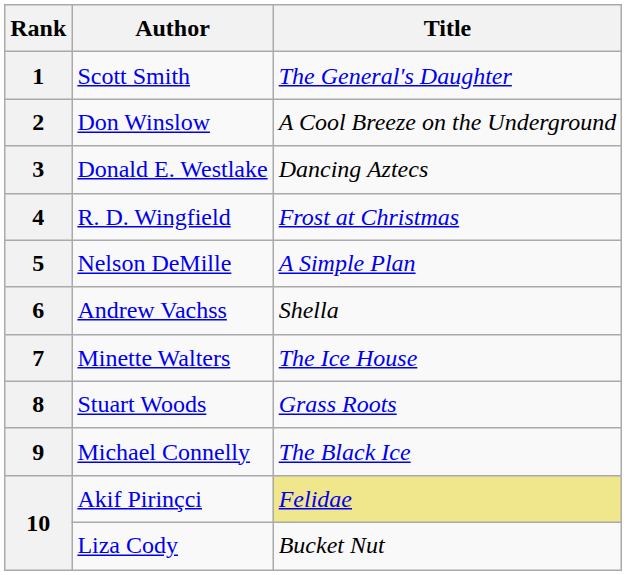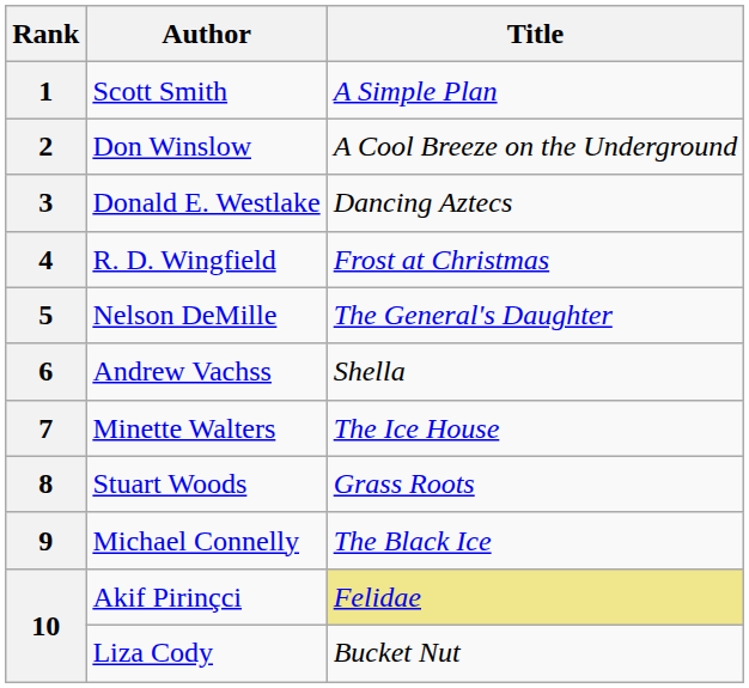 <table class="wikitable sortable" style="font-size:1.00em; line-height:1.5em;">
 <tr>
 <th>Rank</th>
 <th>Author</th>
 <th>Title</th>
 </tr>
 <tr>
 <th>1</th>
 <td><a href='#'>Scott Smith</a></td>
-<td><em><a href='#'>The General's Daughter</a></em></td>
+<td><em><a href='#'>A Simple Plan</a></em></td>
 </tr>
 <tr>
 <th>2</th>
 <td><a href='#'>Don Winslow</a></td>
 <td><em>A Cool Breeze on the Underground</em></td>
 </tr>
 <tr>
 <th>3</th>
 <td><a href='#'>Donald E. Westlake</a></td>
 <td><em>Dancing Aztecs</em></td>
 </tr>
 <tr>
 <th>4</th>
 <td><a href='#'>R. D. Wingfield</a></td>
 <td><em><a href='#'>Frost at Christmas</a></em></td>
 </tr>
 <tr>
 <th>5</th>
 <td><a href='#'>Nelson DeMille</a></td>
-<td><em><a href='#'>A Simple Plan</a></em></td>
+<td><em><a href='#'>The General's Daughter</a></em></td>
 </tr>
 <tr>
 <th>6</th>
 <td><a href='#'>Andrew Vachss</a></td>
 <td><em>Shella</em></td>
 </tr>
 <tr>
 <th>7</th>
 <td><a href='#'>Minette Walters</a></td>
 <td><em><a href='#'>The Ice House</a></em></td>
 </tr>
 <tr>
 <th>8</th>
 <td><a href='#'>Stuart Woods</a></td>
 <td><em><a href='#'>Grass Roots</a></em></td>
 </tr>
 <tr>
 <th>9</th>
 <td><a href='#'>Michael Connelly</a></td>
 <td><em><a href='#'>The Black Ice</a></em></td>
 </tr>
 <tr>
 <th rowspan="2">10</th>
 <td><a href='#'>Akif Pirinçci</a></td>
 <td style="background: khaki;"><em><a href='#'>Felidae</a></em></td>
 </tr>
 <tr>
 <td><a href='#'>Liza Cody</a></td>
 <td><em>Bucket Nut</em></td>
 </tr>
 </table>
